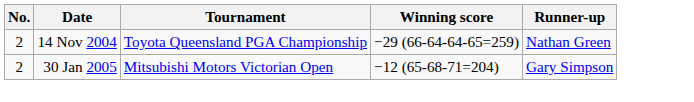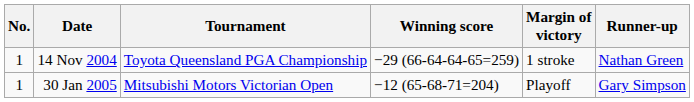 <table class="wikitable" style="font-size:95%;">
 <tr>
 <th>No.</th>
 <th>Date</th>
 <th>Tournament</th>
 <th>Winning score</th>
+<th>Margin of<br>victory</th>
 <th>Runner-up</th>
 </tr>
 <tr>
-<td align=center>2</td>
+<td align=center>1</td>
 <td align=right>14 Nov <a href='#'>2004</a></td>
 <td><a href='#'>Toyota Queensland PGA Championship</a></td>
 <td>−29 (66-64-64-65=259)</td>
+<td>1 stroke</td>
 <td> <a href='#'>Nathan Green</a></td>
 </tr>
 <tr>
-<td align=center>2</td>
+<td align=center>1</td>
 <td align=right>30 Jan <a href='#'>2005</a></td>
 <td><a href='#'>Mitsubishi Motors Victorian Open</a></td>
 <td>−12 (65-68-71=204)</td>
+<td>Playoff</td>
 <td> <a href='#'>Gary Simpson</a></td>
 </tr>
 </table>
